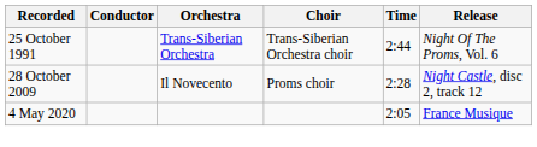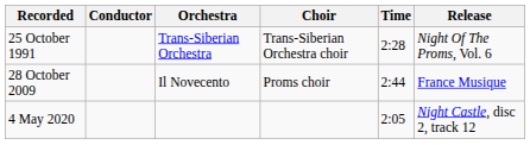 <table class="wikitable sortable">
 <tr>
 <th scope="col">Recorded</th>
 <th scope="col">Conductor</th>
 <th scope="col">Orchestra</th>
 <th scope="col">Choir</th>
 <th scope="col">Time</th>
 <th scope="col">Release</th>
 </tr>
 <tr>
 <td data-sort-value="1991-10-25">25 October 1991</td>
 <td></td>
 <td><a href='#'>Trans-Siberian Orchestra</a></td>
 <td>Trans-Siberian Orchestra choir</td>
-<td>2:44</td>
+<td>2:28</td>
 <td><em>Night Of The Proms</em>, Vol. 6</td>
 </tr>
 <tr>
 <td data-sort-value="2009-10-28">28 October 2009</td>
 <td></td>
 <td>Il Novecento</td>
 <td>Proms choir</td>
-<td>2:28</td>
-<td><em><a href='#'>Night Castle</a></em>, disc 2, track 12</td>
+<td>2:44</td>
+<td><a href='#'>France Musique</a></td>
 </tr>
 <tr>
 <td data-sort-value="2020-05-04">4 May 2020</td>
 <td></td>
 <td></td>
 <td></td>
 <td>2:05</td>
-<td><a href='#'>France Musique</a></td>
+<td><em><a href='#'>Night Castle</a></em>, disc 2, track 12</td>
 </tr>
 </table>
